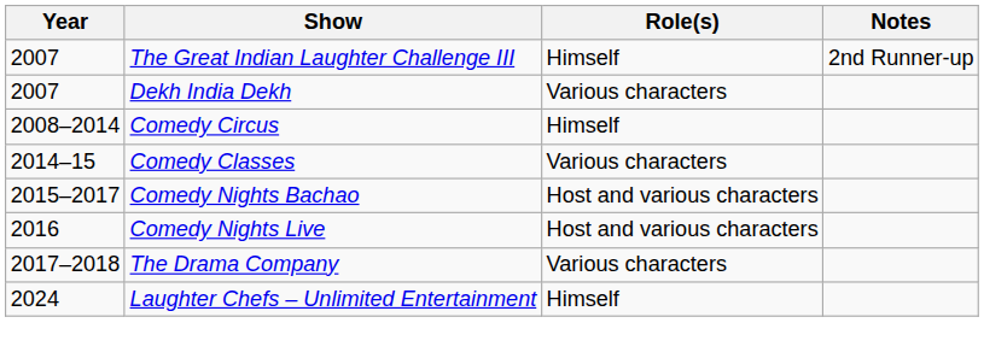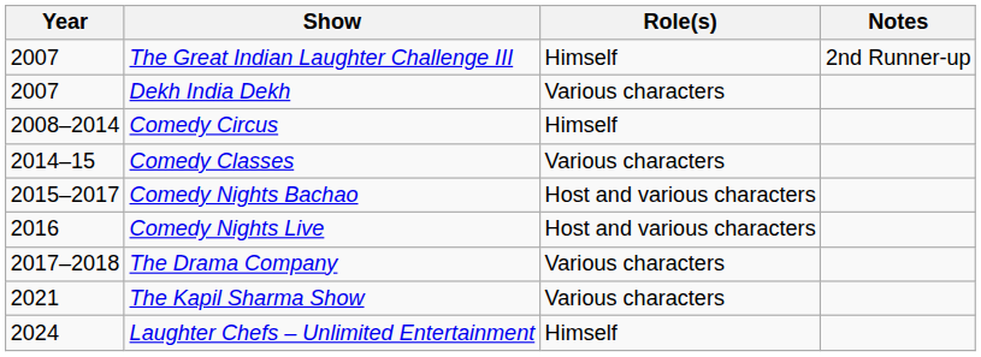 <table class="wikitable sortable">
 <tr>
 <th>Year</th>
 <th>Show</th>
 <th>Role(s)</th>
 <th>Notes</th>
 </tr>
 <tr>
 <td>2007</td>
 <td><em><a href='#'>The Great Indian Laughter Challenge III</a></em></td>
 <td>Himself</td>
 <td>2nd Runner-up</td>
 </tr>
 <tr>
 <td>2007</td>
 <td><em><a href='#'>Dekh India Dekh</a></em></td>
 <td>Various characters</td>
 <td></td>
 </tr>
 <tr>
 <td>2008–2014</td>
 <td><em><a href='#'>Comedy Circus</a></em></td>
 <td>Himself</td>
 <td></td>
 </tr>
 <tr>
 <td>2014–15</td>
 <td><em><a href='#'>Comedy Classes</a></em></td>
 <td>Various characters</td>
 <td></td>
 </tr>
 <tr>
 <td>2015–2017</td>
 <td><em><a href='#'>Comedy Nights Bachao</a></em></td>
 <td>Host and various characters</td>
 <td></td>
 </tr>
 <tr>
 <td>2016</td>
 <td><em><a href='#'>Comedy Nights Live</a></em></td>
 <td>Host and various characters</td>
 <td></td>
 </tr>
 <tr>
 <td>2017–2018</td>
 <td><em><a href='#'>The Drama Company</a></em></td>
 <td>Various characters</td>
 <td></td>
 </tr>
 <tr>
+<td>2021</td>
+<td><em><a href='#'>The Kapil Sharma Show</a></em></td>
+<td>Various characters</td>
+<td></td>
+</tr>
+<tr>
 <td>2024</td>
 <td><em><a href='#'>Laughter Chefs – Unlimited Entertainment</a></em></td>
 <td>Himself</td>
 <td></td>
 </tr>
 </table>
